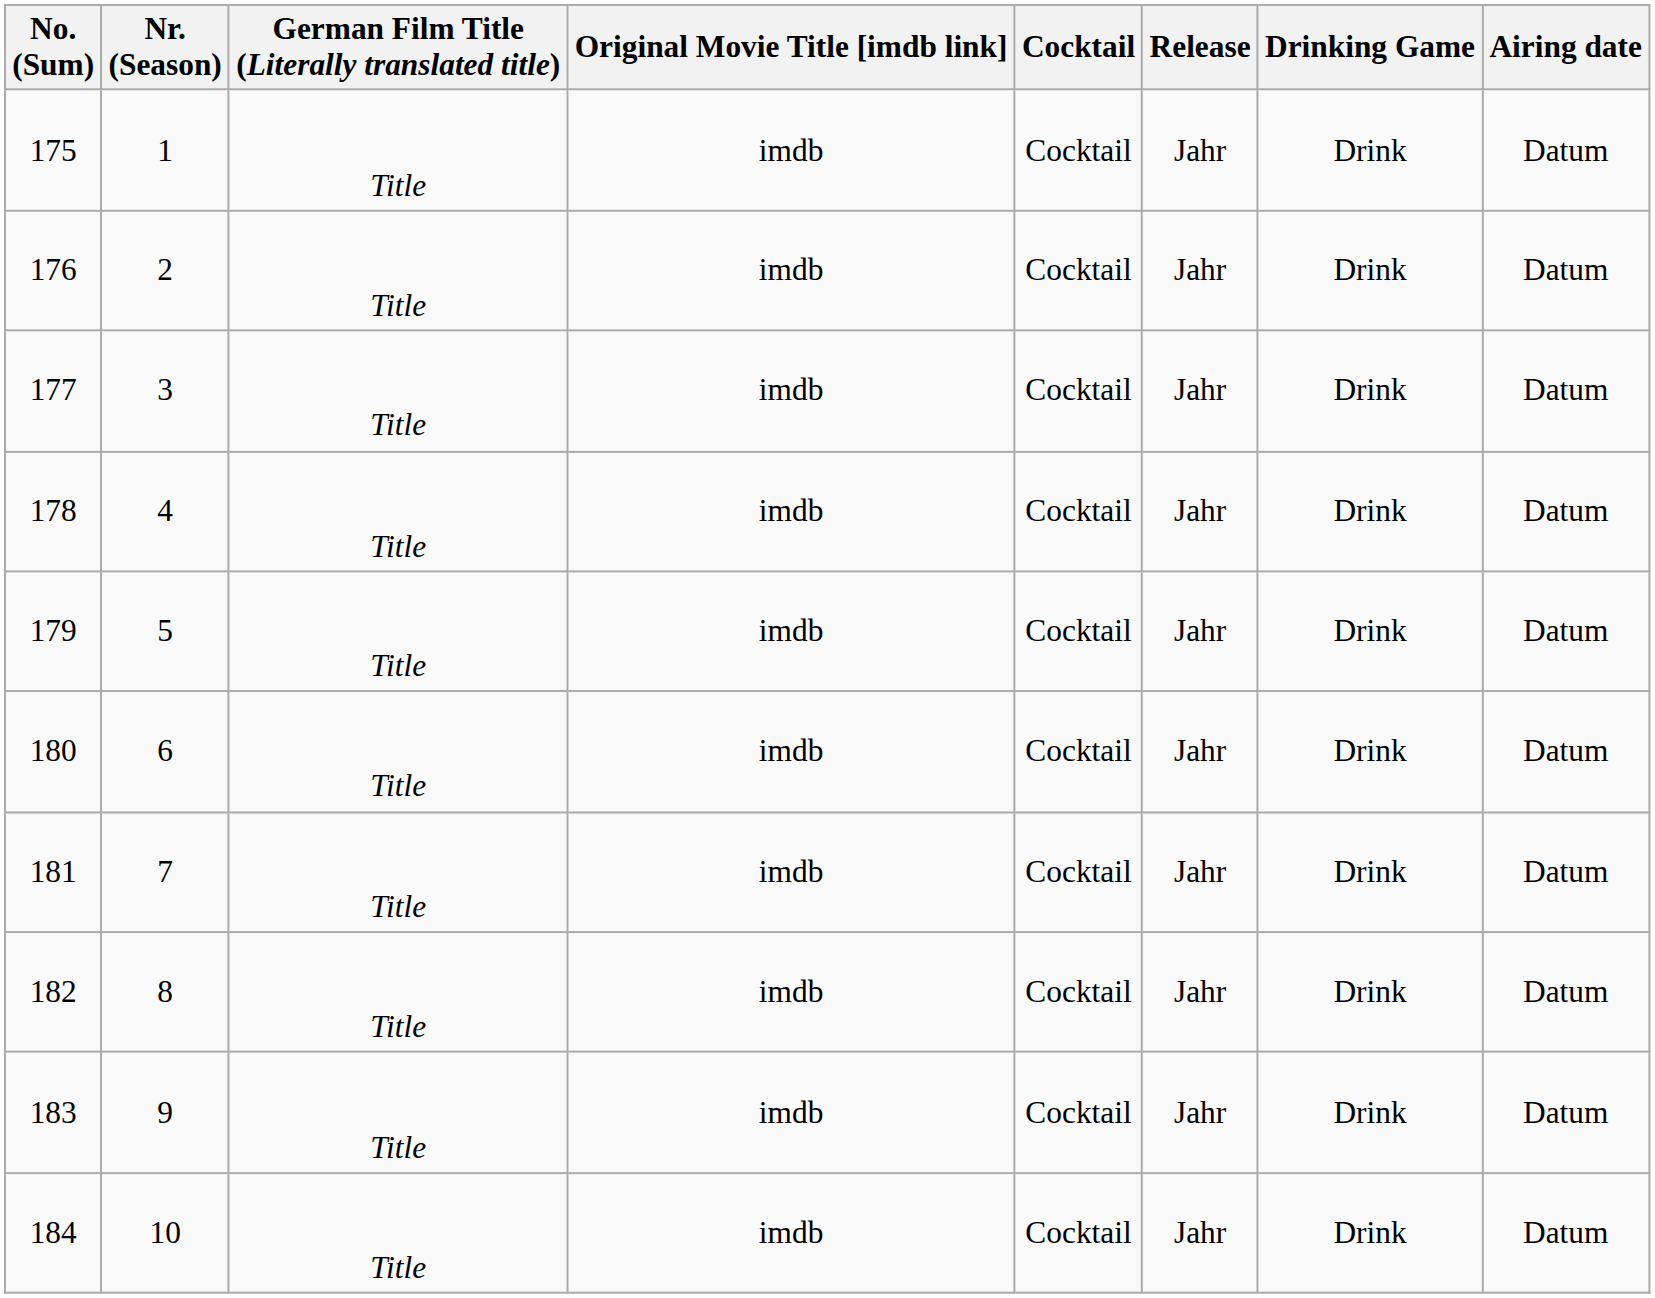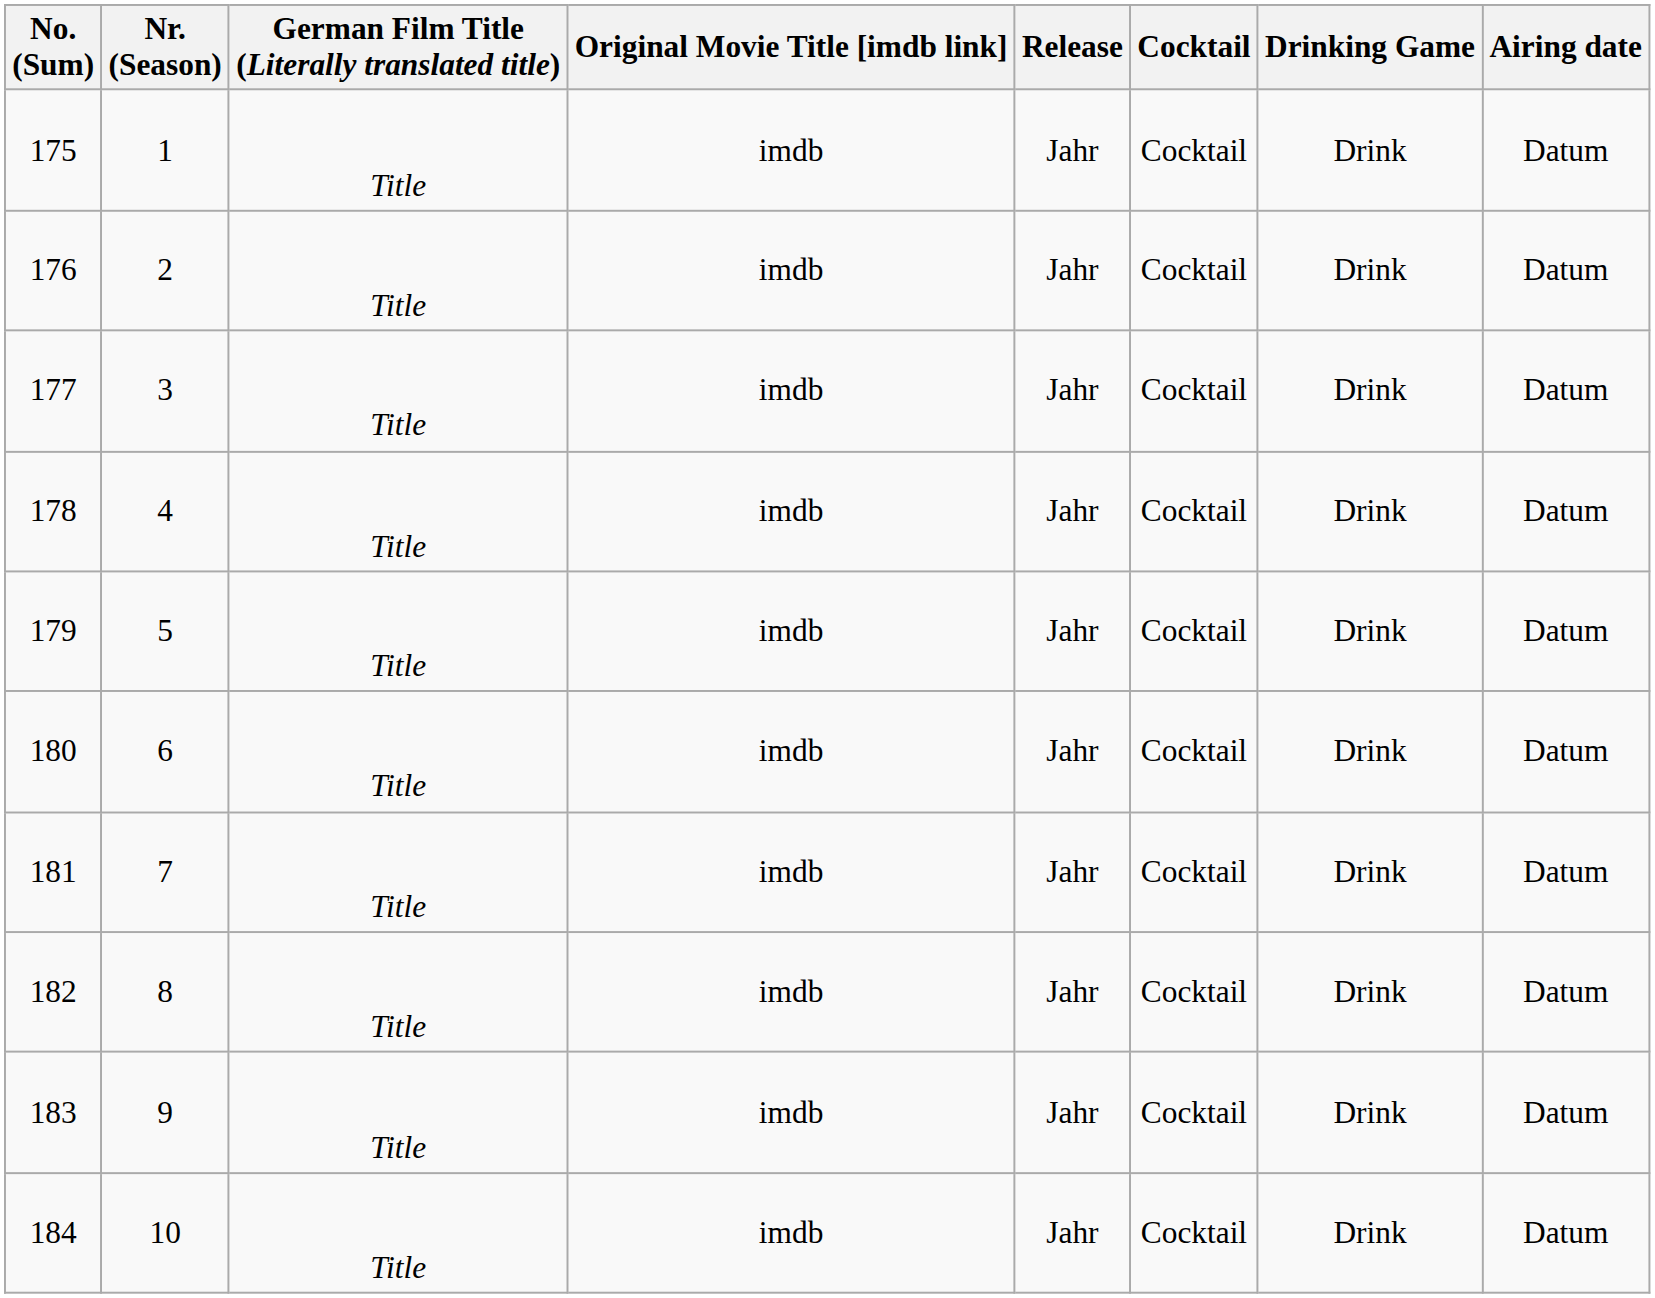 <table class="wikitable sortable zebra" style="text-align:center;">
 <tr>
 <th>No.<br>(Sum)</th>
 <th>Nr.<br>(Season)</th>
 <th>German Film Title <br> (<em>Literally translated title</em>)</th>
 <th>Original Movie Title [imdb link]</th>
+<th>Release</th>
 <th>Cocktail</th>
-<th>Release</th>
 <th>Drinking Game</th>
 <th>Airing date</th>
 </tr>
 <tr>
 <td>175</td>
 <td>1</td>
 <td><br><br> <em>Title</em></td>
 <td>imdb</td>
+<td>Jahr</td>
 <td>Cocktail</td>
-<td>Jahr</td>
 <td>Drink</td>
 <td>Datum</td>
 </tr>
 <tr>
 <td>176</td>
 <td>2</td>
 <td><br><br> <em>Title</em></td>
 <td>imdb</td>
+<td>Jahr</td>
 <td>Cocktail</td>
-<td>Jahr</td>
 <td>Drink</td>
 <td>Datum</td>
 </tr>
 <tr>
 <td>177</td>
 <td>3</td>
 <td><br><br> <em>Title</em></td>
 <td>imdb</td>
+<td>Jahr</td>
 <td>Cocktail</td>
-<td>Jahr</td>
 <td>Drink</td>
 <td>Datum</td>
 </tr>
 <tr>
 <td>178</td>
 <td>4</td>
 <td><br><br> <em>Title</em></td>
 <td>imdb</td>
+<td>Jahr</td>
 <td>Cocktail</td>
-<td>Jahr</td>
 <td>Drink</td>
 <td>Datum</td>
 </tr>
 <tr>
 <td>179</td>
 <td>5</td>
 <td><br><br> <em>Title</em></td>
 <td>imdb</td>
+<td>Jahr</td>
 <td>Cocktail</td>
-<td>Jahr</td>
 <td>Drink</td>
 <td>Datum</td>
 </tr>
 <tr>
 <td>180</td>
 <td>6</td>
 <td><br><br> <em>Title</em></td>
 <td>imdb</td>
+<td>Jahr</td>
 <td>Cocktail</td>
-<td>Jahr</td>
 <td>Drink</td>
 <td>Datum</td>
 </tr>
 <tr>
 <td>181</td>
 <td>7</td>
 <td><br><br> <em>Title</em></td>
 <td>imdb</td>
+<td>Jahr</td>
 <td>Cocktail</td>
-<td>Jahr</td>
 <td>Drink</td>
 <td>Datum</td>
 </tr>
 <tr>
 <td>182</td>
 <td>8</td>
 <td><br><br> <em>Title</em></td>
 <td>imdb</td>
+<td>Jahr</td>
 <td>Cocktail</td>
-<td>Jahr</td>
 <td>Drink</td>
 <td>Datum</td>
 </tr>
 <tr>
 <td>183</td>
 <td>9</td>
 <td><br><br> <em>Title</em></td>
 <td>imdb</td>
+<td>Jahr</td>
 <td>Cocktail</td>
-<td>Jahr</td>
 <td>Drink</td>
 <td>Datum</td>
 </tr>
 <tr>
 <td>184</td>
 <td>10</td>
 <td><br><br> <em>Title</em></td>
 <td>imdb</td>
+<td>Jahr</td>
 <td>Cocktail</td>
-<td>Jahr</td>
 <td>Drink</td>
 <td>Datum</td>
 </tr>
 </table>
